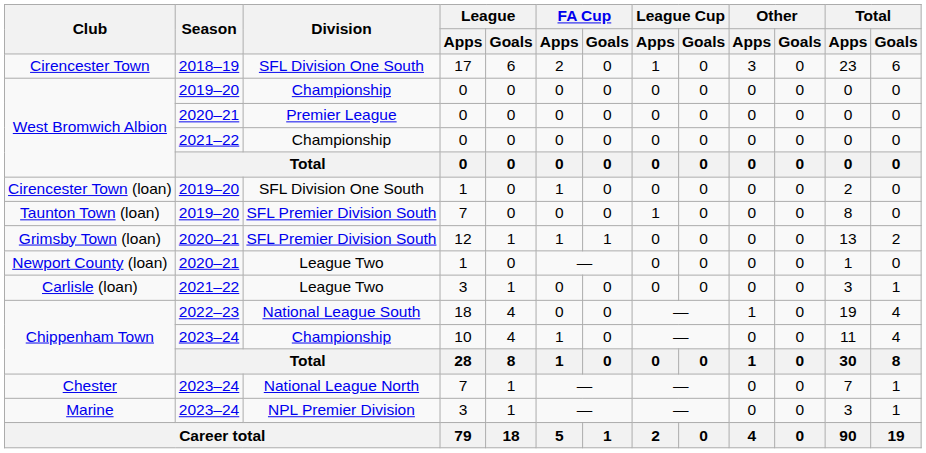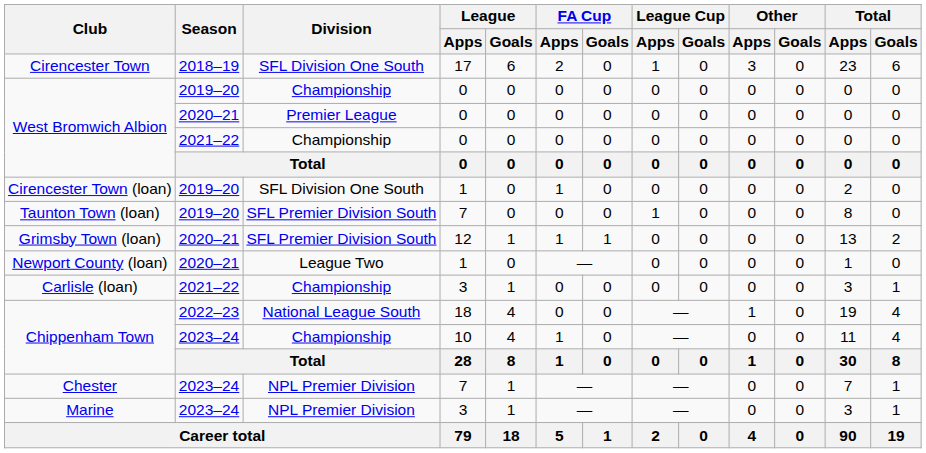 <table class="wikitable" style="text-align:center;">
 <tr>
 <th rowspan="2">Club</th>
 <th rowspan="2">Season</th>
 <th rowspan="2">Division</th>
 <th colspan="2">League</th>
 <th colspan="2"><a href='#'>FA Cup</a></th>
 <th colspan="2">League Cup</th>
 <th colspan="2">Other</th>
 <th colspan="2">Total</th>
 </tr>
 <tr>
 <th>Apps</th>
 <th>Goals</th>
 <th>Apps</th>
 <th>Goals</th>
 <th>Apps</th>
 <th>Goals</th>
 <th>Apps</th>
 <th>Goals</th>
 <th>Apps</th>
 <th>Goals</th>
 </tr>
 <tr>
 <td><a href='#'>Cirencester Town</a></td>
 <td><a href='#'>2018–19</a></td>
 <td><a href='#'>SFL Division One South</a></td>
 <td>17</td>
 <td>6</td>
 <td>2</td>
 <td>0</td>
 <td>1</td>
 <td>0</td>
 <td>3</td>
 <td>0</td>
 <td>23</td>
 <td>6</td>
 </tr>
 <tr>
 <td rowspan="4"><a href='#'>West Bromwich Albion</a></td>
 <td><a href='#'>2019–20</a></td>
 <td><a href='#'>Championship</a></td>
 <td>0</td>
 <td>0</td>
 <td>0</td>
 <td>0</td>
 <td>0</td>
 <td>0</td>
 <td>0</td>
 <td>0</td>
 <td>0</td>
 <td>0</td>
 </tr>
 <tr>
 <td><a href='#'>2020–21</a></td>
 <td><a href='#'>Premier League</a></td>
 <td>0</td>
 <td>0</td>
 <td>0</td>
 <td>0</td>
 <td>0</td>
 <td>0</td>
 <td>0</td>
 <td>0</td>
 <td>0</td>
 <td>0</td>
 </tr>
 <tr>
 <td><a href='#'>2021–22</a></td>
 <td>Championship</td>
 <td>0</td>
 <td>0</td>
 <td>0</td>
 <td>0</td>
 <td>0</td>
 <td>0</td>
 <td>0</td>
 <td>0</td>
 <td>0</td>
 <td>0</td>
 </tr>
 <tr>
 <th colspan="2">Total</th>
 <th>0</th>
 <th>0</th>
 <th>0</th>
 <th>0</th>
 <th>0</th>
 <th>0</th>
 <th>0</th>
 <th>0</th>
 <th>0</th>
 <th>0</th>
 </tr>
 <tr>
 <td><a href='#'>Cirencester Town</a> (loan)</td>
 <td><a href='#'>2019–20</a></td>
 <td>SFL Division One South</td>
 <td>1</td>
 <td>0</td>
 <td>1</td>
 <td>0</td>
 <td>0</td>
 <td>0</td>
 <td>0</td>
 <td>0</td>
 <td>2</td>
 <td>0</td>
 </tr>
 <tr>
 <td><a href='#'>Taunton Town</a> (loan)</td>
 <td><a href='#'>2019–20</a></td>
 <td><a href='#'>SFL Premier Division South</a></td>
 <td>7</td>
 <td>0</td>
 <td>0</td>
 <td>0</td>
 <td>1</td>
 <td>0</td>
 <td>0</td>
 <td>0</td>
 <td>8</td>
 <td>0</td>
 </tr>
 <tr>
 <td><a href='#'>Grimsby Town</a> (loan)</td>
 <td><a href='#'>2020–21</a></td>
 <td><a href='#'>SFL Premier Division South</a></td>
 <td>12</td>
 <td>1</td>
 <td>1</td>
 <td>1</td>
 <td>0</td>
 <td>0</td>
 <td>0</td>
 <td>0</td>
 <td>13</td>
 <td>2</td>
 </tr>
 <tr>
 <td><a href='#'>Newport County</a> (loan)</td>
 <td><a href='#'>2020–21</a></td>
 <td>League Two</td>
 <td>1</td>
 <td>0</td>
 <td colspan=2>—</td>
 <td>0</td>
 <td>0</td>
 <td>0</td>
 <td>0</td>
 <td>1</td>
 <td>0</td>
 </tr>
 <tr>
 <td><a href='#'>Carlisle</a> (loan)</td>
 <td><a href='#'>2021–22</a></td>
-<td>League Two</td>
+<td><a href='#'>Championship</a></td>
 <td>3</td>
 <td>1</td>
 <td>0</td>
 <td>0</td>
 <td>0</td>
 <td>0</td>
 <td>0</td>
 <td>0</td>
 <td>3</td>
 <td>1</td>
 </tr>
 <tr>
 <td rowspan="3"><a href='#'>Chippenham Town</a></td>
 <td><a href='#'>2022–23</a></td>
 <td><a href='#'>National League South</a></td>
 <td>18</td>
 <td>4</td>
 <td>0</td>
 <td>0</td>
 <td colspan=2>—</td>
 <td>1</td>
 <td>0</td>
 <td>19</td>
 <td>4</td>
 </tr>
 <tr>
 <td><a href='#'>2023–24</a></td>
 <td><a href='#'>Championship</a></td>
 <td>10</td>
 <td>4</td>
 <td>1</td>
 <td>0</td>
 <td colspan=2>—</td>
 <td>0</td>
 <td>0</td>
 <td>11</td>
 <td>4</td>
 </tr>
 <tr>
 <th colspan="2">Total</th>
 <th>28</th>
 <th>8</th>
 <th>1</th>
 <th>0</th>
 <th>0</th>
 <th>0</th>
 <th>1</th>
 <th>0</th>
 <th>30</th>
 <th>8</th>
 </tr>
 <tr>
 <td><a href='#'>Chester</a></td>
 <td><a href='#'>2023–24</a></td>
-<td><a href='#'>National League North</a></td>
+<td><a href='#'>NPL Premier Division</a></td>
 <td>7</td>
 <td>1</td>
 <td colspan=2>—</td>
 <td colspan=2>—</td>
 <td>0</td>
 <td>0</td>
 <td>7</td>
 <td>1</td>
 </tr>
 <tr>
 <td><a href='#'>Marine</a></td>
 <td><a href='#'>2023–24</a></td>
 <td><a href='#'>NPL Premier Division</a></td>
 <td>3</td>
 <td>1</td>
 <td colspan=2>—</td>
 <td colspan=2>—</td>
 <td>0</td>
 <td>0</td>
 <td>3</td>
 <td>1</td>
 </tr>
 <tr>
 <th colspan="3">Career total</th>
 <th>79</th>
 <th>18</th>
 <th>5</th>
 <th>1</th>
 <th>2</th>
 <th>0</th>
 <th>4</th>
 <th>0</th>
 <th>90</th>
 <th>19</th>
 </tr>
 </table>
